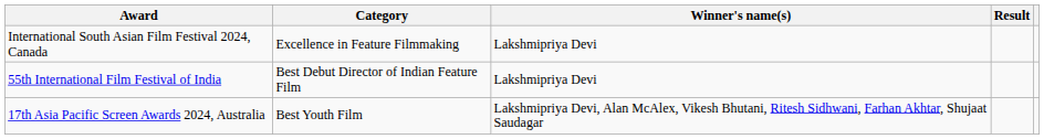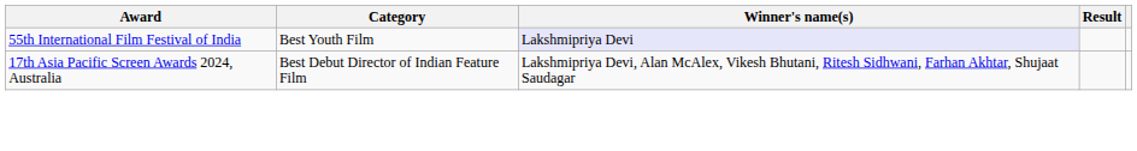 <table class="wikitable sortable">
 <tr>
 <th>Award</th>
 <th>Category</th>
 <th>Winner's name(s)</th>
 <th>Result</th>
 <th></th>
 </tr>
 <tr>
-<td>International South Asian Film Festival 2024, Canada</td>
-<td>Excellence in Feature Filmmaking</td>
-<td>Lakshmipriya Devi</td>
-<td></td>
-<td></td>
-</tr>
-<tr>
 <td><a href='#'>55th International Film Festival of India</a></td>
-<td>Best Debut Director of Indian Feature Film</td>
-<td>Lakshmipriya Devi</td>
+<td>Best Youth Film</td>
+<td style="background: lavender;">Lakshmipriya Devi</td>
 <td></td>
 <td></td>
 </tr>
 <tr>
 <td><a href='#'>17th Asia Pacific Screen Awards</a> 2024, Australia</td>
-<td>Best Youth Film</td>
+<td>Best Debut Director of Indian Feature Film</td>
 <td>Lakshmipriya Devi, Alan McAlex, Vikesh Bhutani, <a href='#'>Ritesh Sidhwani</a>, <a href='#'>Farhan Akhtar</a>, Shujaat Saudagar</td>
 <td></td>
 <td></td>
 </tr>
 </table>
